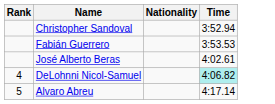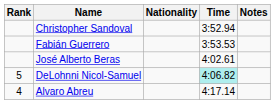 <table class="wikitable sortable" style="text-align:center;font-size:95%">
 <tr>
 <th>Rank</th>
 <th>Name</th>
 <th>Nationality</th>
 <th>Time</th>
+<th>Notes</th>
 </tr>
 <tr>
 <td></td>
 <td align=left><a href='#'>Christopher Sandoval</a></td>
 <td align=left></td>
 <td>3:52.94</td>
+<td></td>
 </tr>
 <tr>
 <td></td>
 <td align=left><a href='#'>Fabián Guerrero</a></td>
 <td align=left></td>
 <td>3:53.53</td>
+<td></td>
 </tr>
 <tr>
 <td></td>
 <td align=left><a href='#'>José Alberto Beras</a></td>
 <td align=left></td>
 <td>4:02.61</td>
+<td></td>
+</tr>
+<tr>
+<td>5</td>
+<td align=left><a href='#'>DeLohnni Nicol-Samuel</a></td>
+<td align=left></td>
+<td style="background: paleturquoise;">4:06.82</td>
+<td></td>
 </tr>
 <tr>
 <td>4</td>
-<td align=left><a href='#'>DeLohnni Nicol-Samuel</a></td>
-<td align=left></td>
-<td style="background: paleturquoise;">4:06.82</td>
-</tr>
-<tr>
-<td>5</td>
 <td align=left><a href='#'>Alvaro Abreu</a></td>
 <td align=left></td>
 <td>4:17.14</td>
+<td></td>
 </tr>
 </table>
